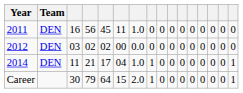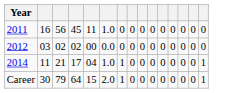 <table class="wikitable sortable">
 <tr>
 <th>Year</th>
-<th>Team</th>
 <th></th>
 <th></th>
 <th></th>
 <th></th>
 <th></th>
 <th></th>
 <th></th>
 <th></th>
 <th></th>
 <th></th>
 <th></th>
 <th></th>
 <th></th>
 <th></th>
 </tr>
 <tr>
 <td><a href='#'>2011</a></td>
-<td><a href='#'>DEN</a></td>
 <td>16</td>
 <td>56</td>
 <td>45</td>
 <td>11</td>
 <td>1.0</td>
 <td>0</td>
 <td>0</td>
 <td>0</td>
 <td>0</td>
 <td>0</td>
 <td>0</td>
 <td>0</td>
 <td>0</td>
 <td>0</td>
 </tr>
 <tr>
 <td><a href='#'>2012</a></td>
-<td><a href='#'>DEN</a></td>
 <td>03</td>
 <td>02</td>
 <td>02</td>
 <td>00</td>
 <td>0.0</td>
 <td>0</td>
 <td>0</td>
 <td>0</td>
 <td>0</td>
 <td>0</td>
 <td>0</td>
 <td>0</td>
 <td>0</td>
 <td>0</td>
 </tr>
 <tr>
 <td><a href='#'>2014</a></td>
-<td><a href='#'>DEN</a></td>
 <td>11</td>
 <td>21</td>
 <td>17</td>
 <td>04</td>
 <td>1.0</td>
 <td>1</td>
 <td>0</td>
 <td>0</td>
 <td>0</td>
 <td>0</td>
 <td>0</td>
 <td>0</td>
 <td>0</td>
 <td>1</td>
 </tr>
 <tr class="sortbottom">
 <td>Career</td>
-<td></td>
 <td>30</td>
 <td>79</td>
 <td>64</td>
 <td>15</td>
 <td>2.0</td>
 <td>1</td>
 <td>0</td>
 <td>0</td>
 <td>0</td>
 <td>0</td>
 <td>0</td>
 <td>0</td>
 <td>0</td>
 <td>1</td>
 </tr>
 </table>
